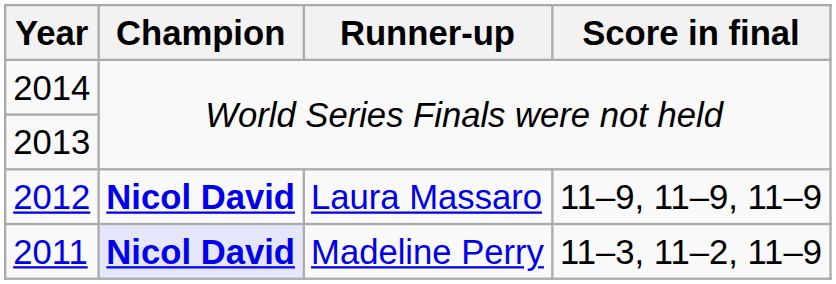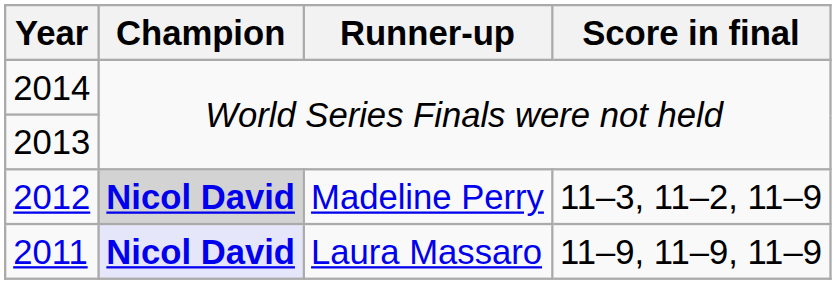 <table class="wikitable" style="font-size:95%;">
 <tr>
 <th>Year</th>
 <th>Champion</th>
 <th>Runner-up</th>
 <th>Score in final</th>
 </tr>
 <tr>
 <td>2014</td>
 <td rowspan=2 colspan=4 align=center><em>World Series Finals were not held</em></td>
 </tr>
 <tr>
 <td>2013</td>
 </tr>
 <tr>
 <td><a href='#'>2012</a></td>
-<td> <strong><a href='#'>Nicol David</a></strong></td>
-<td> <a href='#'>Laura Massaro</a></td>
-<td>11–9, 11–9, 11–9</td>
+<td style="background: lightgrey;"> <strong><a href='#'>Nicol David</a></strong></td>
+<td> <a href='#'>Madeline Perry</a></td>
+<td>11–3, 11–2, 11–9</td>
 </tr>
 <tr>
 <td><a href='#'>2011</a></td>
 <td style="background: lavender;"> <strong><a href='#'>Nicol David</a></strong></td>
-<td> <a href='#'>Madeline Perry</a></td>
-<td>11–3, 11–2, 11–9</td>
+<td> <a href='#'>Laura Massaro</a></td>
+<td>11–9, 11–9, 11–9</td>
 </tr>
 </table>
